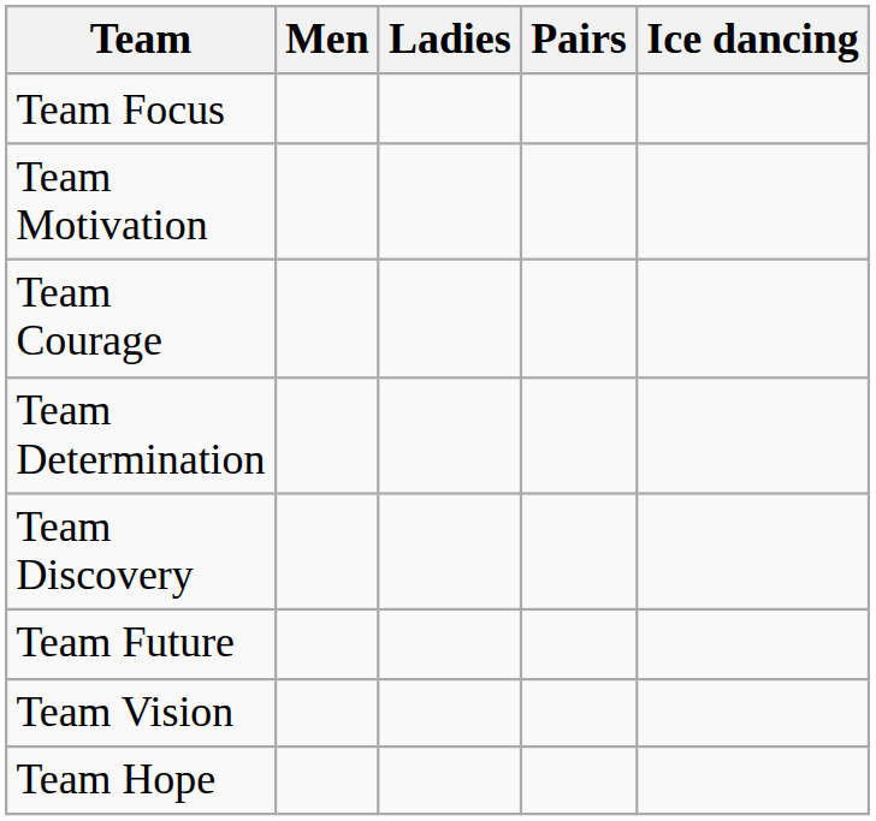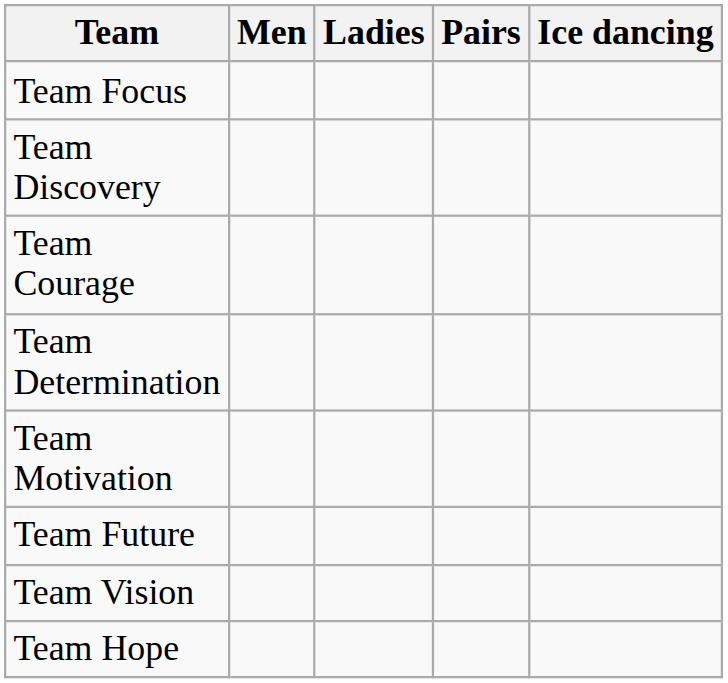 <table class="wikitable">
 <tr>
 <th width=50>Team</th>
 <th>Men</th>
 <th>Ladies</th>
 <th>Pairs</th>
 <th>Ice dancing</th>
 </tr>
 <tr>
 <td>Team Focus</td>
 <td></td>
 <td></td>
 <td></td>
 <td></td>
 </tr>
 <tr>
-<td>Team Motivation</td>
+<td>Team Discovery</td>
 <td></td>
 <td></td>
 <td></td>
 <td></td>
 </tr>
 <tr>
 <td>Team Courage</td>
 <td></td>
 <td></td>
 <td></td>
 <td></td>
 </tr>
 <tr>
 <td>Team Determination</td>
 <td></td>
 <td></td>
 <td></td>
 <td></td>
 </tr>
 <tr>
-<td>Team Discovery</td>
+<td>Team Motivation</td>
 <td></td>
 <td></td>
 <td></td>
 <td></td>
 </tr>
 <tr>
 <td>Team Future</td>
 <td></td>
 <td></td>
 <td></td>
 <td></td>
 </tr>
 <tr>
 <td>Team Vision</td>
 <td></td>
 <td></td>
 <td></td>
 <td></td>
 </tr>
 <tr>
 <td>Team Hope</td>
 <td></td>
 <td></td>
 <td></td>
 <td></td>
 </tr>
 </table>
